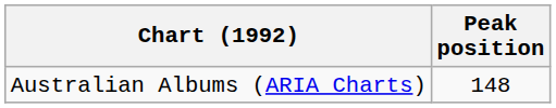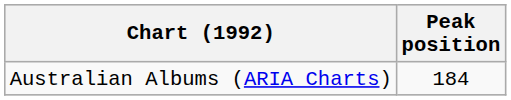 <table class="wikitable">
 <tr>
 <th>Chart (1992)</th>
 <th>Peak<br> position</th>
 </tr>
 <tr>
 <td>Australian Albums (<a href='#'>ARIA Charts</a>) </td>
-<td align="center">148</td>
+<td align="center">184</td>
 </tr>
 </table>
